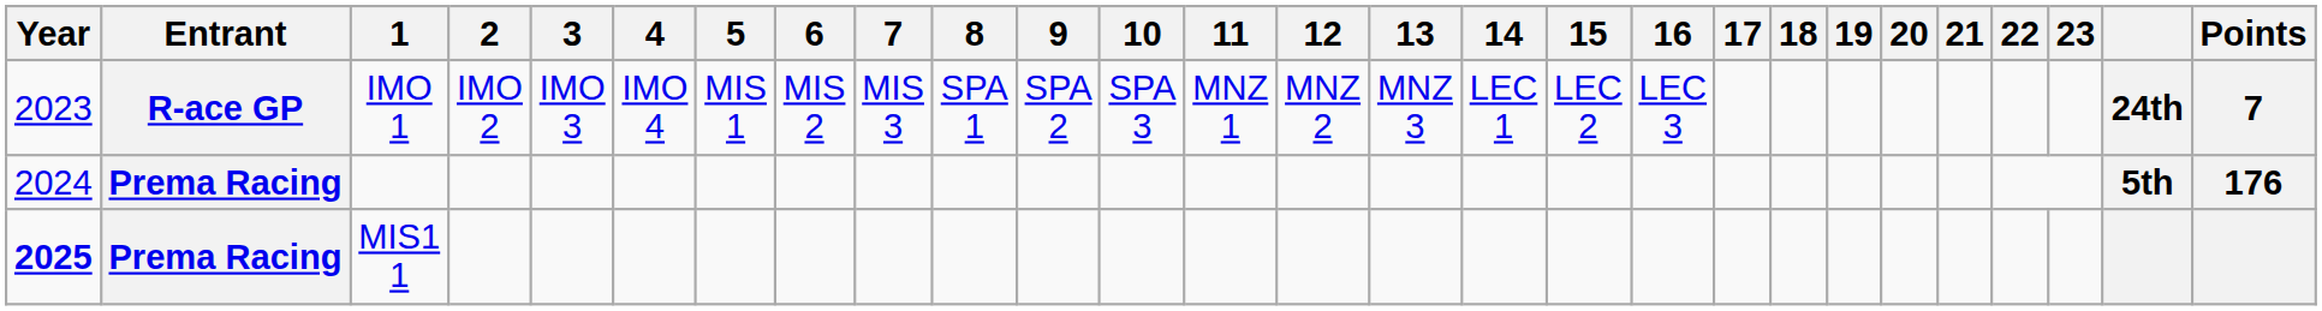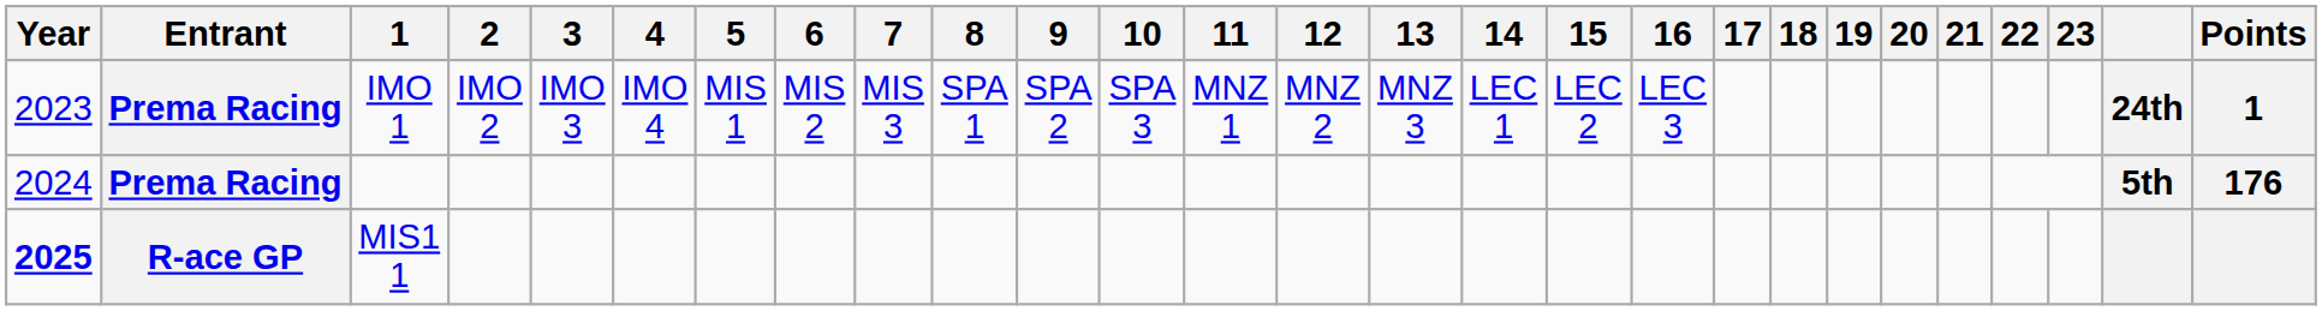 <table class="wikitable" style="text-align:center; font-size:85%">
 <tr>
 <th>Year</th>
 <th>Entrant</th>
 <th>1</th>
 <th>2</th>
 <th>3</th>
 <th>4</th>
 <th>5</th>
 <th>6</th>
 <th>7</th>
 <th>8</th>
 <th>9</th>
 <th>10</th>
 <th>11</th>
 <th>12</th>
 <th>13</th>
 <th>14</th>
 <th>15</th>
 <th>16</th>
 <th>17</th>
 <th>18</th>
 <th>19</th>
 <th>20</th>
 <th>21</th>
 <th>22</th>
 <th>23</th>
 <th></th>
 <th>Points</th>
 </tr>
 <tr>
 <td><a href='#'>2023</a></td>
-<th nowrap><a href='#'>R-ace GP</a></th>
+<th nowrap><a href='#'>Prema Racing</a></th>
 <td><a href='#'>IMO<br>1</a></td>
 <td><a href='#'>IMO<br>2</a></td>
 <td><a href='#'>IMO<br>3</a></td>
 <td><a href='#'>IMO<br>4</a></td>
 <td><a href='#'>MIS<br>1</a></td>
 <td><a href='#'>MIS<br>2</a></td>
 <td><a href='#'>MIS<br>3</a></td>
 <td><a href='#'>SPA<br>1</a></td>
 <td><a href='#'>SPA<br>2</a></td>
 <td><a href='#'>SPA<br>3</a></td>
 <td><a href='#'>MNZ<br>1</a></td>
 <td><a href='#'>MNZ<br>2</a></td>
 <td><a href='#'>MNZ<br>3</a></td>
 <td><a href='#'>LEC<br>1</a></td>
 <td><a href='#'>LEC<br>2</a></td>
 <td><a href='#'>LEC<br>3</a></td>
 <td></td>
 <td></td>
 <td></td>
 <td></td>
 <td></td>
 <td></td>
 <td></td>
 <th>24th</th>
-<th>7</th>
+<th>1</th>
 </tr>
 <tr>
 <td><a href='#'>2024</a></td>
 <th nowrap><a href='#'>Prema Racing</a></th>
 <td></td>
 <td></td>
 <td></td>
 <td></td>
 <td></td>
 <td></td>
 <td></td>
 <td></td>
 <td></td>
 <td></td>
 <td></td>
 <td></td>
 <td></td>
 <td></td>
 <td></td>
 <td></td>
 <td></td>
 <td></td>
 <td></td>
 <td></td>
 <td></td>
 <td colspan="2"></td>
 <th>5th</th>
 <th>176</th>
 </tr>
 <tr>
 <td><strong><a href='#'>2025</a></strong></td>
-<th nowrap><a href='#'>Prema Racing</a></th>
+<th nowrap><a href='#'>R-ace GP</a></th>
 <td><a href='#'>MIS1<br>1</a></td>
 <td></td>
 <td></td>
 <td></td>
 <td></td>
 <td></td>
 <td></td>
 <td></td>
 <td></td>
 <td></td>
 <td></td>
 <td></td>
 <td></td>
 <td></td>
 <td></td>
 <td></td>
 <td></td>
 <td></td>
 <td></td>
 <td></td>
 <td></td>
 <td></td>
 <td></td>
 <th></th>
 <th></th>
 </tr>
 </table>
